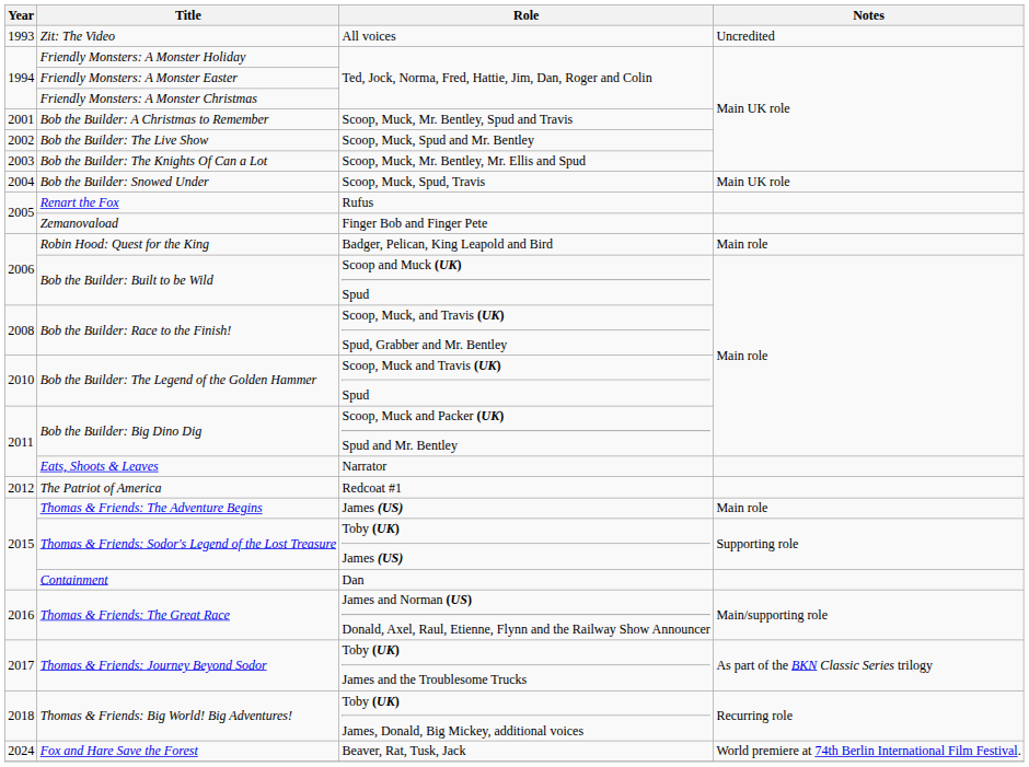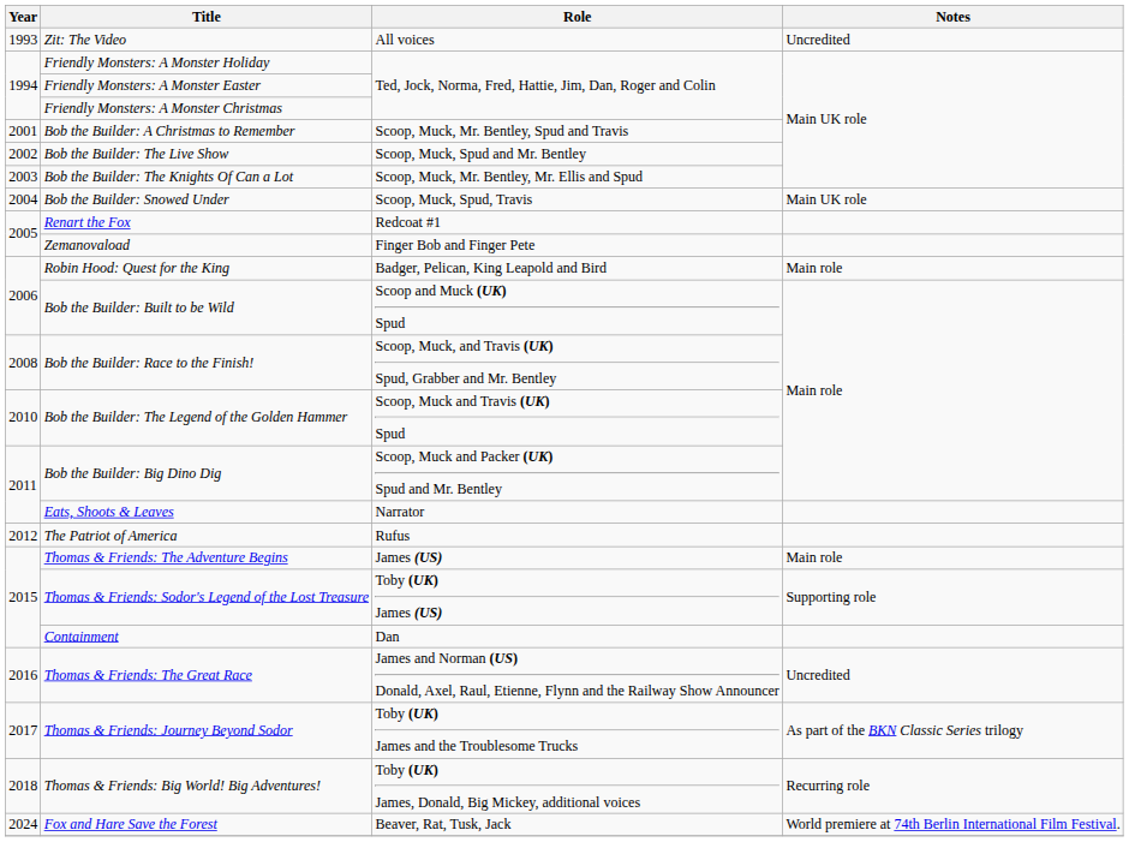 <table class="wikitable">
 <tr>
 <th>Year</th>
 <th>Title</th>
 <th>Role</th>
 <th>Notes</th>
 </tr>
 <tr>
 <td>1993</td>
 <td><em>Zit: The Video</em></td>
 <td>All voices</td>
 <td>Uncredited</td>
 </tr>
 <tr>
 <td rowspan = "3">1994</td>
 <td><em>Friendly Monsters: A Monster Holiday</em></td>
 <td rowspan = "3">Ted, Jock, Norma, Fred, Hattie, Jim, Dan, Roger and Colin</td>
 <td rowspan = "6">Main UK role</td>
 </tr>
 <tr>
 <td><em>Friendly Monsters: A Monster Easter</em></td>
 </tr>
 <tr>
 <td><em>Friendly Monsters: A Monster Christmas</em></td>
 </tr>
 <tr>
 <td>2001</td>
 <td><em>Bob the Builder: A Christmas to Remember</em></td>
 <td>Scoop, Muck, Mr. Bentley, Spud and Travis</td>
 </tr>
 <tr>
 <td>2002</td>
 <td><em>Bob the Builder: The Live Show</em></td>
 <td>Scoop, Muck, Spud and Mr. Bentley</td>
 </tr>
 <tr>
 <td>2003</td>
 <td><em>Bob the Builder: The Knights Of Can a Lot</em></td>
 <td>Scoop, Muck, Mr. Bentley, Mr. Ellis and Spud</td>
 </tr>
 <tr>
 <td>2004</td>
 <td><em>Bob the Builder: Snowed Under</em></td>
 <td>Scoop, Muck, Spud, Travis</td>
 <td>Main UK role</td>
 </tr>
 <tr>
 <td rowspan = "2">2005</td>
 <td><em><a href='#'>Renart the Fox</a></em></td>
-<td>Rufus</td>
+<td>Redcoat #1</td>
 <td></td>
 </tr>
 <tr>
 <td><em>Zemanovaload</em></td>
 <td>Finger Bob and Finger Pete</td>
 <td></td>
 </tr>
 <tr>
 <td rowspan = "2">2006</td>
 <td><em>Robin Hood: Quest for the King</em></td>
 <td>Badger, Pelican, King Leapold and Bird</td>
 <td>Main role</td>
 </tr>
 <tr>
 <td><em>Bob the Builder: Built to be Wild</em></td>
 <td>Scoop and Muck <strong>(<em>UK</em>)</strong><hr>Spud</td>
 <td rowspan = "4">Main role</td>
 </tr>
 <tr>
 <td>2008</td>
 <td><em>Bob the Builder: Race to the Finish!</em></td>
 <td>Scoop, Muck, and Travis <strong>(<em>UK</em>)</strong><hr>Spud, Grabber and Mr. Bentley</td>
 </tr>
 <tr>
 <td>2010</td>
 <td><em>Bob the Builder: The Legend of the Golden Hammer</em></td>
 <td>Scoop, Muck and Travis <strong>(<em>UK</em>)</strong><hr>Spud</td>
 </tr>
 <tr>
 <td rowspan = "2">2011</td>
 <td><em>Bob the Builder: Big Dino Dig</em></td>
 <td>Scoop, Muck and Packer <strong>(<em>UK</em>)</strong><hr> Spud and Mr. Bentley</td>
 </tr>
 <tr>
 <td><em><a href='#'>Eats, Shoots & Leaves</a></em></td>
 <td>Narrator</td>
 <td></td>
 </tr>
 <tr>
 <td>2012</td>
 <td><em>The Patriot of America</em></td>
-<td>Redcoat #1</td>
+<td>Rufus</td>
 <td></td>
 </tr>
 <tr>
 <td rowspan = "3">2015</td>
 <td><em><a href='#'>Thomas & Friends: The Adventure Begins</a></em></td>
 <td>James <strong><em>(US)</em></strong></td>
 <td>Main role</td>
 </tr>
 <tr>
 <td><em><a href='#'>Thomas & Friends: Sodor's Legend of the Lost Treasure</a></em></td>
 <td>Toby <strong>(<em>UK</em>)</strong><hr>James <strong><em>(US)</em></strong></td>
 <td>Supporting role</td>
 </tr>
 <tr>
 <td><em><a href='#'>Containment</a></em></td>
 <td>Dan</td>
 <td></td>
 </tr>
 <tr>
 <td>2016</td>
 <td><em><a href='#'>Thomas & Friends: The Great Race</a></em></td>
 <td>James and Norman <strong>(<em>US</em>)</strong><hr> Donald, Axel, Raul, Etienne, Flynn and the Railway Show Announcer</td>
-<td>Main/supporting role</td>
+<td>Uncredited</td>
 </tr>
 <tr>
 <td>2017</td>
 <td><em><a href='#'>Thomas & Friends: Journey Beyond Sodor</a></em></td>
 <td>Toby <strong>(<em>UK</em>)</strong><hr>James and the Troublesome Trucks</td>
 <td>As part of the <em><a href='#'>BKN</a> Classic Series</em> trilogy</td>
 </tr>
 <tr>
 <td>2018</td>
 <td><em>Thomas & Friends: Big World! Big Adventures!</em></td>
 <td>Toby <strong>(<em>UK</em>)</strong><hr>James, Donald, Big Mickey, additional voices</td>
 <td>Recurring role</td>
 </tr>
 <tr>
 <td>2024</td>
 <td><em><a href='#'>Fox and Hare Save the Forest</a></em></td>
 <td>Beaver, Rat, Tusk, Jack</td>
 <td>World premiere at <a href='#'>74th Berlin International Film Festival</a>.</td>
 </tr>
 <tr>
 </tr>
 </table>
